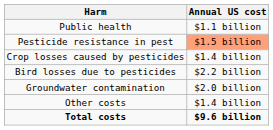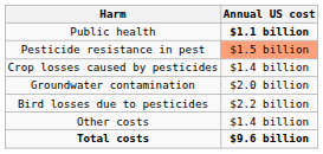 <table class="wikitable floatright" style = "text-align:center">
 <tr>
 <th>Harm</th>
 <th>Annual US cost</th>
 </tr>
 <tr>
 <td>Public health</td>
-<td>$1.1 billion</td>
+<td><strong>$1.1 billion</strong></td>
 </tr>
 <tr>
 <td>Pesticide resistance in pest</td>
 <td style="background: lightsalmon;">$1.5 billion</td>
 </tr>
 <tr>
 <td>Crop losses caused by pesticides</td>
 <td>$1.4 billion</td>
 </tr>
 <tr>
+<td>Groundwater contamination</td>
+<td>$2.0 billion</td>
+</tr>
+<tr>
 <td>Bird losses due to pesticides</td>
 <td>$2.2 billion</td>
-</tr>
-<tr>
-<td>Groundwater contamination</td>
-<td>$2.0 billion</td>
 </tr>
 <tr>
 <td>Other costs</td>
 <td>$1.4 billion</td>
 </tr>
 <tr>
 <td><strong>Total costs</strong></td>
 <td><strong>$9.6 billion</strong></td>
 </tr>
 </table>
